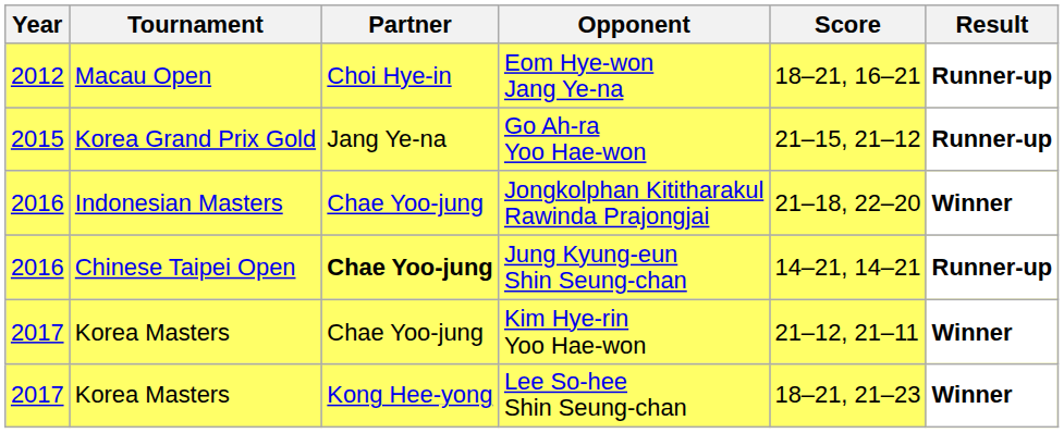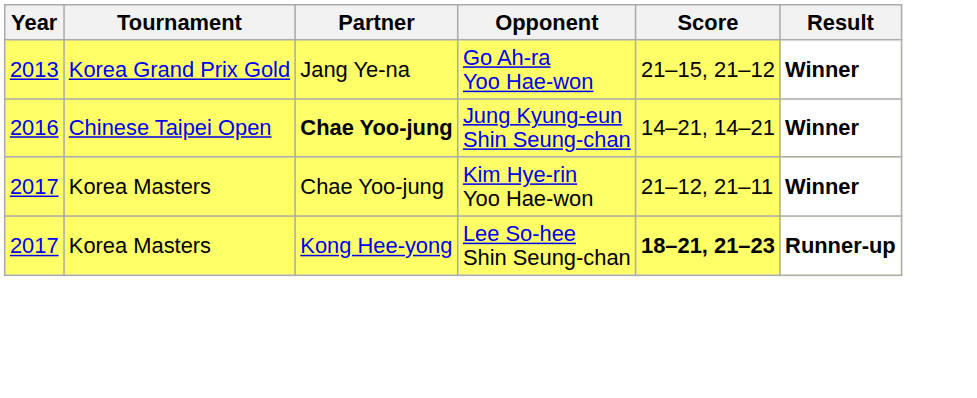 <table class="sortable wikitable" style="font-size: 90%;">
 <tr>
 <th>Year</th>
 <th>Tournament</th>
 <th>Partner</th>
 <th>Opponent</th>
 <th>Score</th>
 <th>Result</th>
 </tr>
 <tr style="background:#FFFF67">
-<td align="center"><a href='#'>2012</a></td>
-<td align="left"><a href='#'>Macau Open</a></td>
-<td align="left"> <a href='#'>Choi Hye-in</a></td>
-<td align="left"> <a href='#'>Eom Hye-won</a><br> <a href='#'>Jang Ye-na</a></td>
-<td align="left">18–21, 16–21</td>
-<td style="text-align:left; background:white"> <strong>Runner-up</strong></td>
-</tr>
-<tr style="background:#FFFF67">
-<td align="center"><a href='#'>2015</a></td>
+<td align="center"><a href='#'>2013</a></td>
 <td align="left"><a href='#'>Korea Grand Prix Gold</a></td>
 <td align="left"> Jang Ye-na</td>
 <td align="left"> <a href='#'>Go Ah-ra</a><br> <a href='#'>Yoo Hae-won</a></td>
 <td align="left">21–15, 21–12</td>
-<td style="text-align:left; background:white"> <strong>Runner-up</strong></td>
-</tr>
-<tr style="background:#FFFF67">
-<td align="center"><a href='#'>2016</a></td>
-<td align="left"><a href='#'>Indonesian Masters</a></td>
-<td align="left"> <a href='#'>Chae Yoo-jung</a></td>
-<td align="left"> <a href='#'>Jongkolphan Kititharakul</a><br> <a href='#'>Rawinda Prajongjai</a></td>
-<td align="left">21–18, 22–20</td>
 <td style="text-align:left; background:white"> <strong>Winner</strong></td>
 </tr>
 <tr style="background:#FFFF67">
 <td align="center"><a href='#'>2016</a></td>
 <td align="left"><a href='#'>Chinese Taipei Open</a></td>
 <td align="left"><strong> Chae Yoo-jung</strong></td>
 <td align="left"> <a href='#'>Jung Kyung-eun</a><br> <a href='#'>Shin Seung-chan</a></td>
 <td align="left">14–21, 14–21</td>
-<td style="text-align:left; background:white"> <strong>Runner-up</strong></td>
+<td style="text-align:left; background:white"> <strong>Winner</strong></td>
 </tr>
 <tr style="background:#FFFF67">
 <td align="center"><a href='#'>2017</a></td>
 <td align="left">Korea Masters</td>
 <td align="left"> Chae Yoo-jung</td>
 <td align="left"> <a href='#'>Kim Hye-rin</a><br> Yoo Hae-won</td>
 <td align="left">21–12, 21–11</td>
 <td style="text-align:left; background:white"> <strong>Winner</strong></td>
 </tr>
 <tr style="background:#FFFF67">
 <td align="center"><a href='#'>2017</a></td>
 <td align="left">Korea Masters</td>
 <td align="left"> <a href='#'>Kong Hee-yong</a></td>
 <td align="left"> <a href='#'>Lee So-hee</a><br> Shin Seung-chan</td>
-<td align="left">18–21, 21–23</td>
-<td style="text-align:left; background:white"> <strong>Winner</strong></td>
+<td align="left"><strong>18–21, 21–23</strong></td>
+<td style="text-align:left; background:white"> <strong>Runner-up</strong></td>
 </tr>
 </table>
